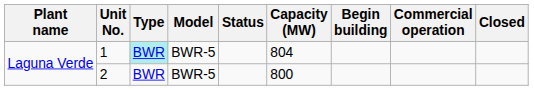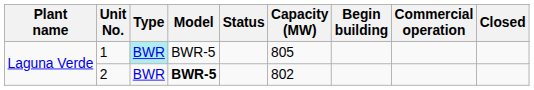 <table class="wikitable sortable mw-datatable">
 <tr>
 <th>Plant<br>name</th>
 <th>Unit<br>No.</th>
 <th>Type</th>
 <th>Model</th>
 <th>Status</th>
 <th>Capacity<br>(MW)</th>
 <th>Begin<br>building</th>
 <th>Commercial<br>operation</th>
 <th>Closed</th>
 </tr>
 <tr>
 <td rowspan=2><a href='#'>Laguna Verde</a></td>
 <td>1</td>
 <td style="background: paleturquoise;"><a href='#'>BWR</a></td>
 <td>BWR-5</td>
 <td></td>
-<td>804</td>
+<td>805</td>
 <td></td>
 <td></td>
 <td></td>
 </tr>
 <tr>
 <td>2</td>
 <td><a href='#'>BWR</a></td>
-<td>BWR-5</td>
+<td><strong>BWR-5</strong></td>
 <td></td>
-<td>800</td>
+<td>802</td>
 <td></td>
 <td></td>
 <td></td>
 </tr>
 </table>
